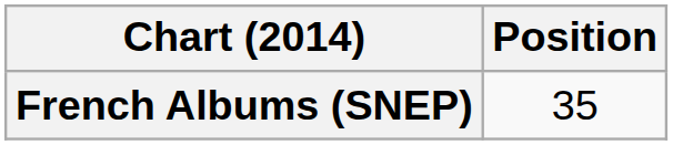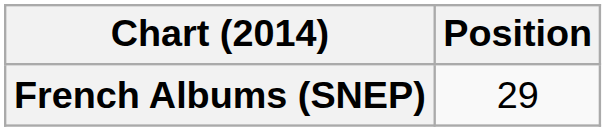 <table class="wikitable plainrowheaders" style="text-align:center">
 <tr>
 <th scope="col">Chart (2014)</th>
 <th scope="col">Position</th>
 </tr>
 <tr>
 <th scope="row">French Albums (SNEP)</th>
-<td>35</td>
+<td>29</td>
 </tr>
 </table>
